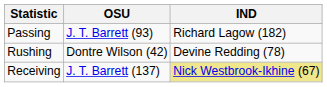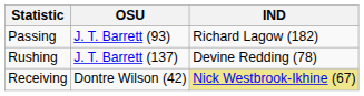 <table class="wikitable">
 <tr>
 <th>Statistic</th>
 <th>OSU</th>
 <th>IND</th>
 </tr>
 <tr>
 <td>Passing</td>
 <td><a href='#'>J. T. Barrett</a> (93)</td>
 <td>Richard Lagow (182)</td>
 </tr>
 <tr>
 <td>Rushing</td>
-<td>Dontre Wilson (42)</td>
+<td><a href='#'>J. T. Barrett</a> (137)</td>
 <td>Devine Redding (78)</td>
 </tr>
 <tr>
 <td>Receiving</td>
-<td><a href='#'>J. T. Barrett</a> (137)</td>
+<td>Dontre Wilson (42)</td>
 <td style="background: khaki;"><a href='#'>Nick Westbrook-Ikhine</a> (67)</td>
 </tr>
 </table>
